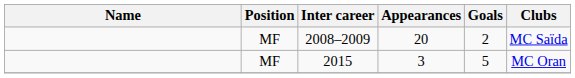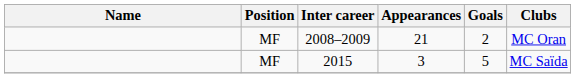 <table class="wikitable sortable" style="text-align: center;">
 <tr>
 <th style="width:16em">Name</th>
 <th>Position</th>
 <th>Inter career</th>
 <th>Appearances</th>
 <th>Goals</th>
 <th>Clubs</th>
 </tr>
 <tr>
 <td align="left"></td>
 <td>MF</td>
 <td>2008–2009</td>
-<td>20</td>
+<td>21</td>
 <td>2</td>
-<td><a href='#'>MC Saïda</a></td>
+<td><a href='#'>MC Oran</a></td>
 </tr>
 <tr>
 <td align="left"></td>
 <td>MF</td>
 <td>2015</td>
 <td>3</td>
 <td>5</td>
-<td><a href='#'>MC Oran</a></td>
+<td><a href='#'>MC Saïda</a></td>
 </tr>
 <tr>
 </tr>
 </table>
